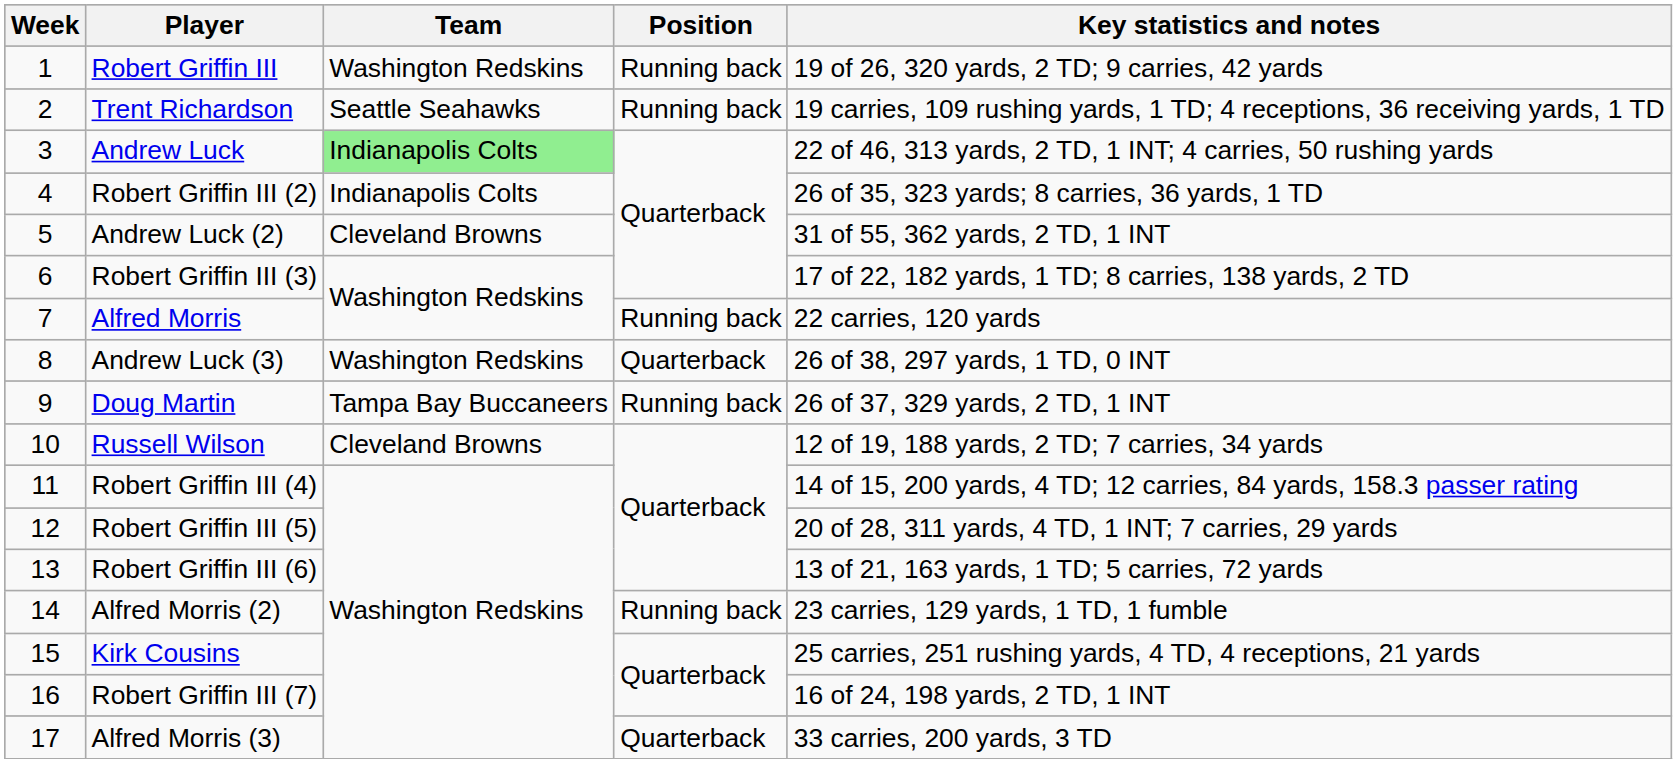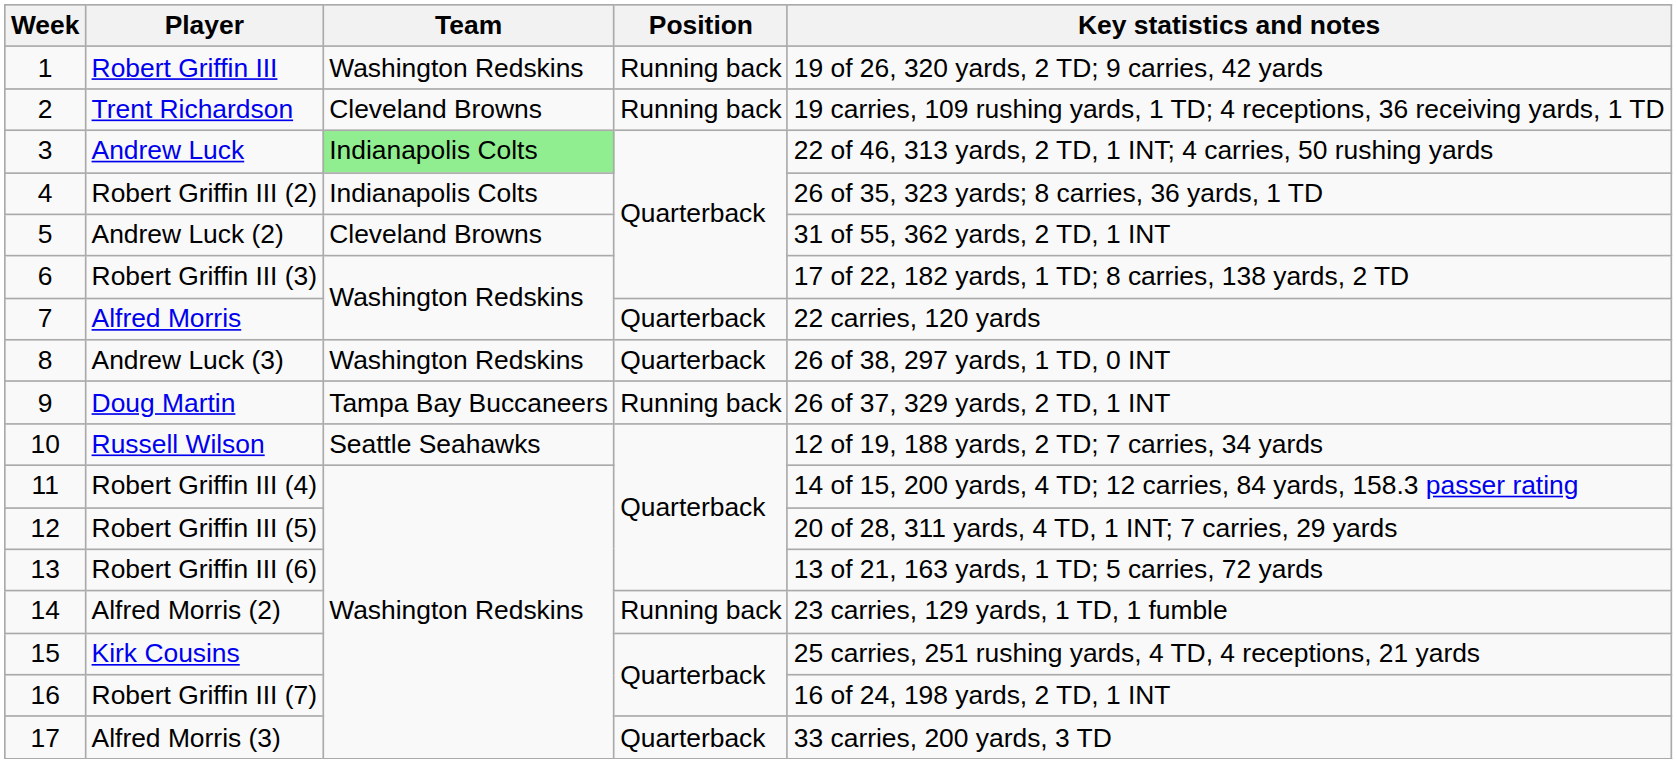 <table class="wikitable sortable">
 <tr>
 <th>Week</th>
 <th>Player</th>
 <th>Team</th>
 <th>Position</th>
 <th>Key statistics and notes</th>
 </tr>
 <tr>
 <td align=center>1</td>
 <td><a href='#'>Robert Griffin III</a></td>
 <td>Washington Redskins</td>
 <td>Running back</td>
 <td>19 of 26, 320 yards, 2 TD; 9 carries, 42 yards</td>
 </tr>
 <tr>
 <td align=center>2</td>
 <td><a href='#'>Trent Richardson</a></td>
-<td>Seattle Seahawks</td>
+<td>Cleveland Browns</td>
 <td>Running back</td>
 <td>19 carries, 109 rushing yards, 1 TD; 4 receptions, 36 receiving yards, 1 TD</td>
 </tr>
 <tr>
 <td align=center>3</td>
 <td><a href='#'>Andrew Luck</a></td>
 <td style="background: lightgreen;">Indianapolis Colts</td>
 <td rowspan="4">Quarterback</td>
 <td>22 of 46, 313 yards, 2 TD, 1 INT; 4 carries, 50 rushing yards</td>
 </tr>
 <tr>
 <td align=center>4</td>
 <td>Robert Griffin III (2)</td>
 <td>Indianapolis Colts</td>
 <td>26 of 35, 323 yards; 8 carries, 36 yards, 1 TD</td>
 </tr>
 <tr>
 <td align=center>5</td>
 <td>Andrew Luck (2)</td>
 <td>Cleveland Browns</td>
 <td>31 of 55, 362 yards, 2 TD, 1 INT</td>
 </tr>
 <tr>
 <td align=center>6</td>
 <td>Robert Griffin III (3)</td>
 <td rowspan="2">Washington Redskins</td>
 <td>17 of 22, 182 yards, 1 TD; 8 carries, 138 yards, 2 TD</td>
 </tr>
 <tr>
 <td align=center>7</td>
 <td><a href='#'>Alfred Morris</a></td>
-<td>Running back</td>
+<td>Quarterback</td>
 <td>22 carries, 120 yards</td>
 </tr>
 <tr>
 <td align=center>8</td>
 <td>Andrew Luck (3)</td>
 <td>Washington Redskins</td>
 <td>Quarterback</td>
 <td>26 of 38, 297 yards, 1 TD, 0 INT</td>
 </tr>
 <tr>
 <td align=center>9</td>
 <td><a href='#'>Doug Martin</a></td>
 <td>Tampa Bay Buccaneers</td>
 <td>Running back</td>
 <td>26 of 37, 329 yards, 2 TD, 1 INT</td>
 </tr>
 <tr>
 <td align=center>10</td>
 <td><a href='#'>Russell Wilson</a></td>
-<td>Cleveland Browns</td>
+<td>Seattle Seahawks</td>
 <td rowspan="4">Quarterback</td>
 <td>12 of 19, 188 yards, 2 TD; 7 carries, 34 yards</td>
 </tr>
 <tr>
 <td align=center>11</td>
 <td>Robert Griffin III (4)</td>
 <td rowspan="7">Washington Redskins</td>
 <td>14 of 15, 200 yards, 4 TD; 12 carries, 84 yards, 158.3 <a href='#'>passer rating</a></td>
 </tr>
 <tr>
 <td align=center>12</td>
 <td>Robert Griffin III (5)</td>
 <td>20 of 28, 311 yards, 4 TD, 1 INT; 7 carries, 29 yards</td>
 </tr>
 <tr>
 <td align=center>13</td>
 <td>Robert Griffin III (6)</td>
 <td>13 of 21, 163 yards, 1 TD; 5 carries, 72 yards</td>
 </tr>
 <tr>
 <td align=center>14</td>
 <td>Alfred Morris (2)</td>
 <td>Running back</td>
 <td>23 carries, 129 yards, 1 TD, 1 fumble</td>
 </tr>
 <tr>
 <td align=center>15</td>
 <td><a href='#'>Kirk Cousins</a></td>
 <td rowspan="2">Quarterback</td>
 <td>25 carries, 251 rushing yards, 4 TD, 4 receptions, 21 yards</td>
 </tr>
 <tr>
 <td align=center>16</td>
 <td>Robert Griffin III (7)</td>
 <td>16 of 24, 198 yards, 2 TD, 1 INT</td>
 </tr>
 <tr>
 <td align=center>17</td>
 <td>Alfred Morris (3)</td>
 <td>Quarterback</td>
 <td>33 carries, 200 yards, 3 TD</td>
 </tr>
 <tr>
 </tr>
 </table>
